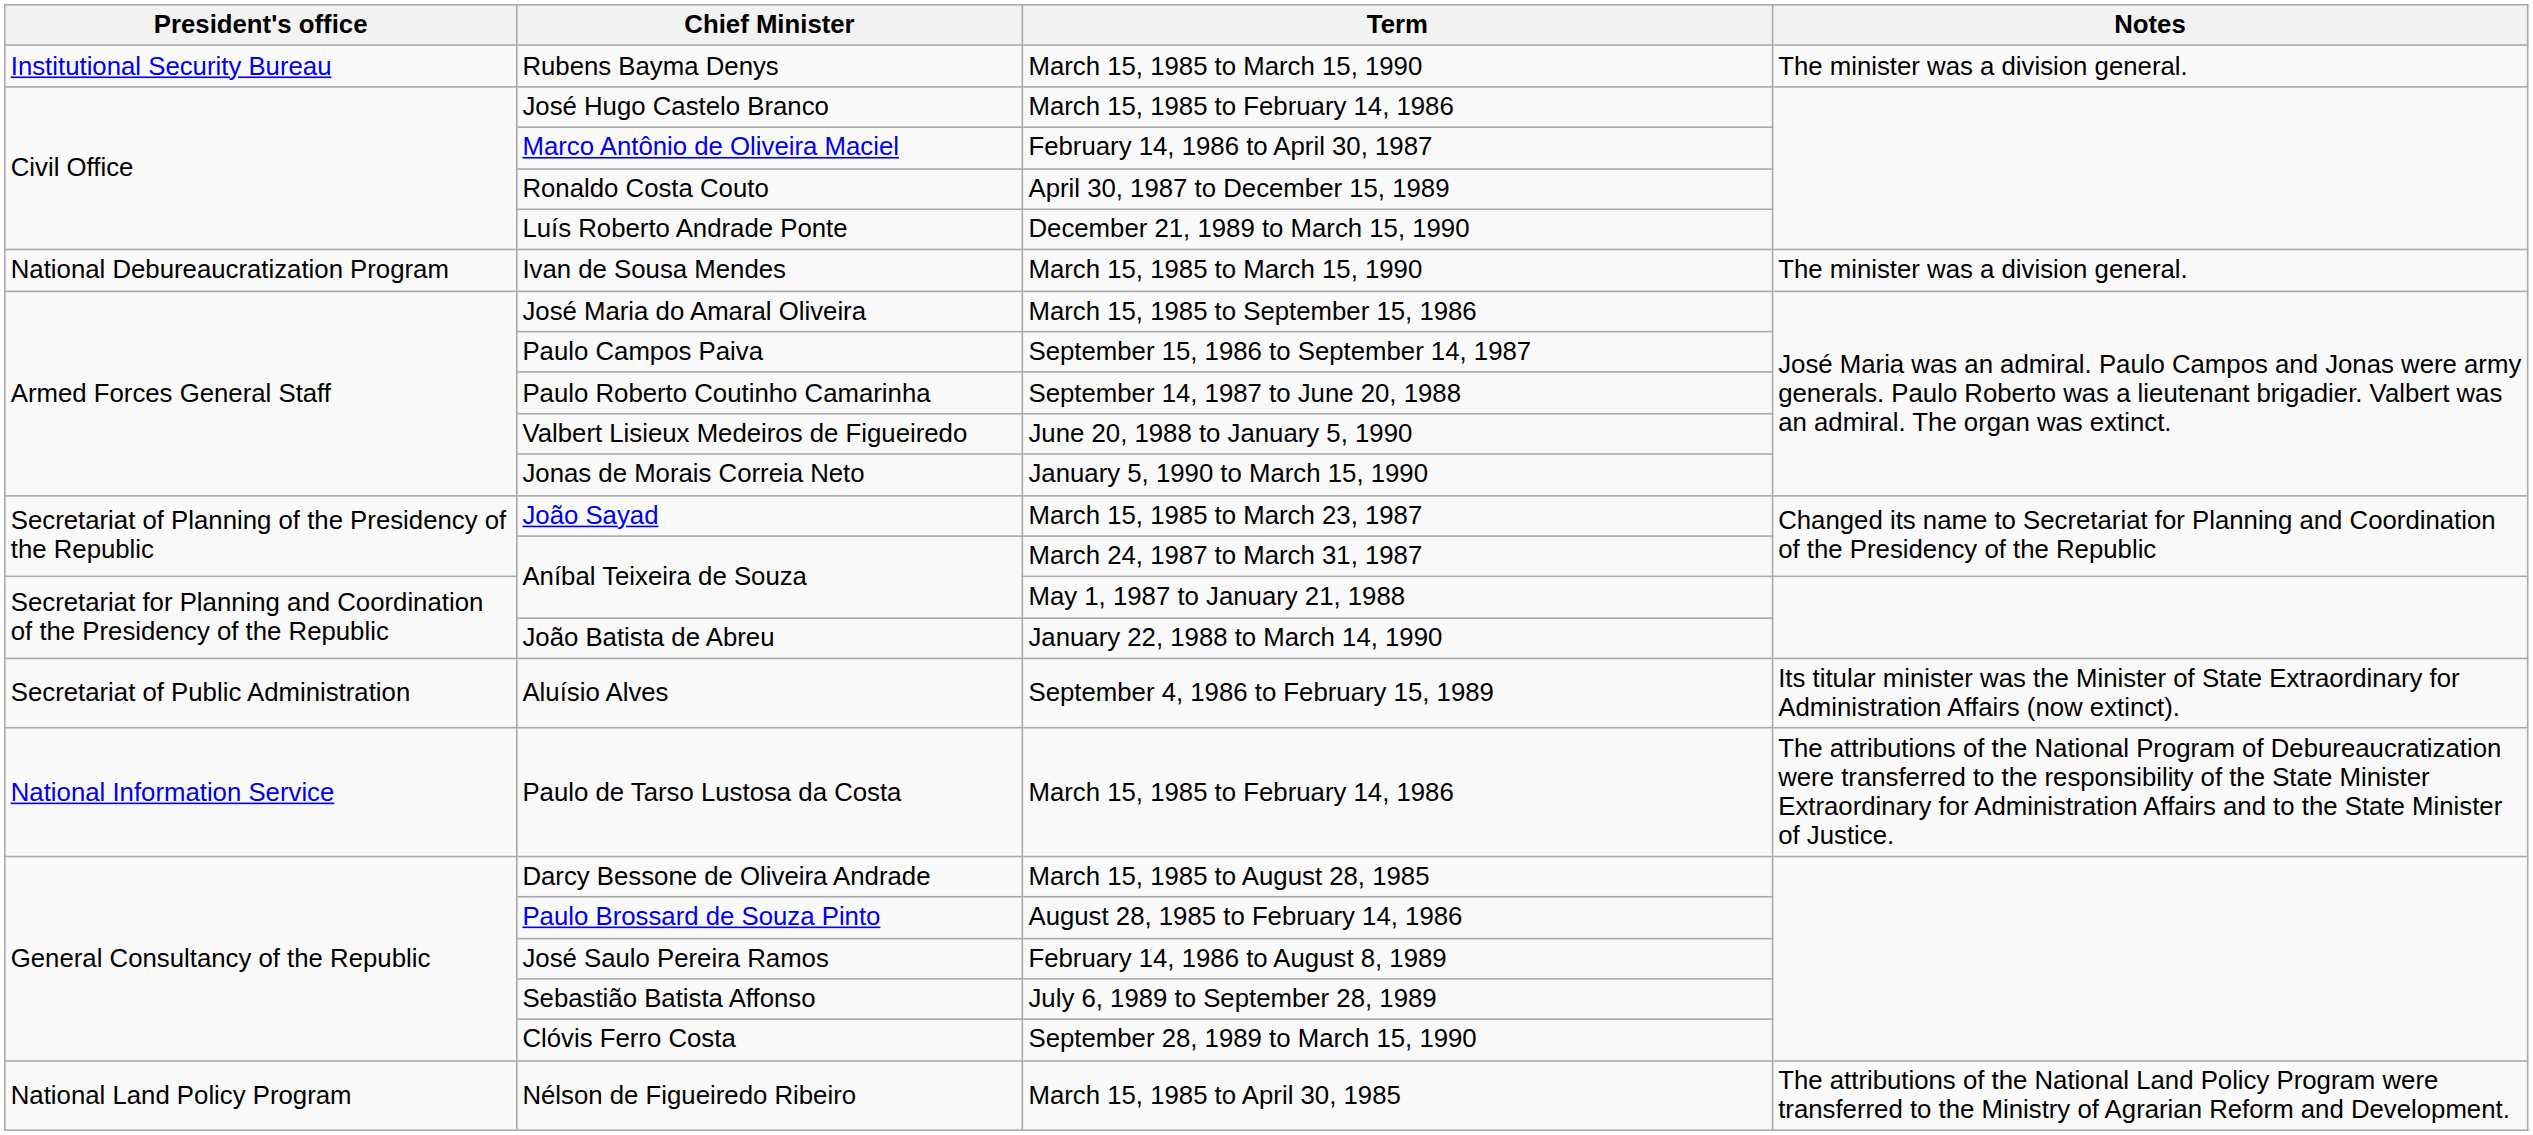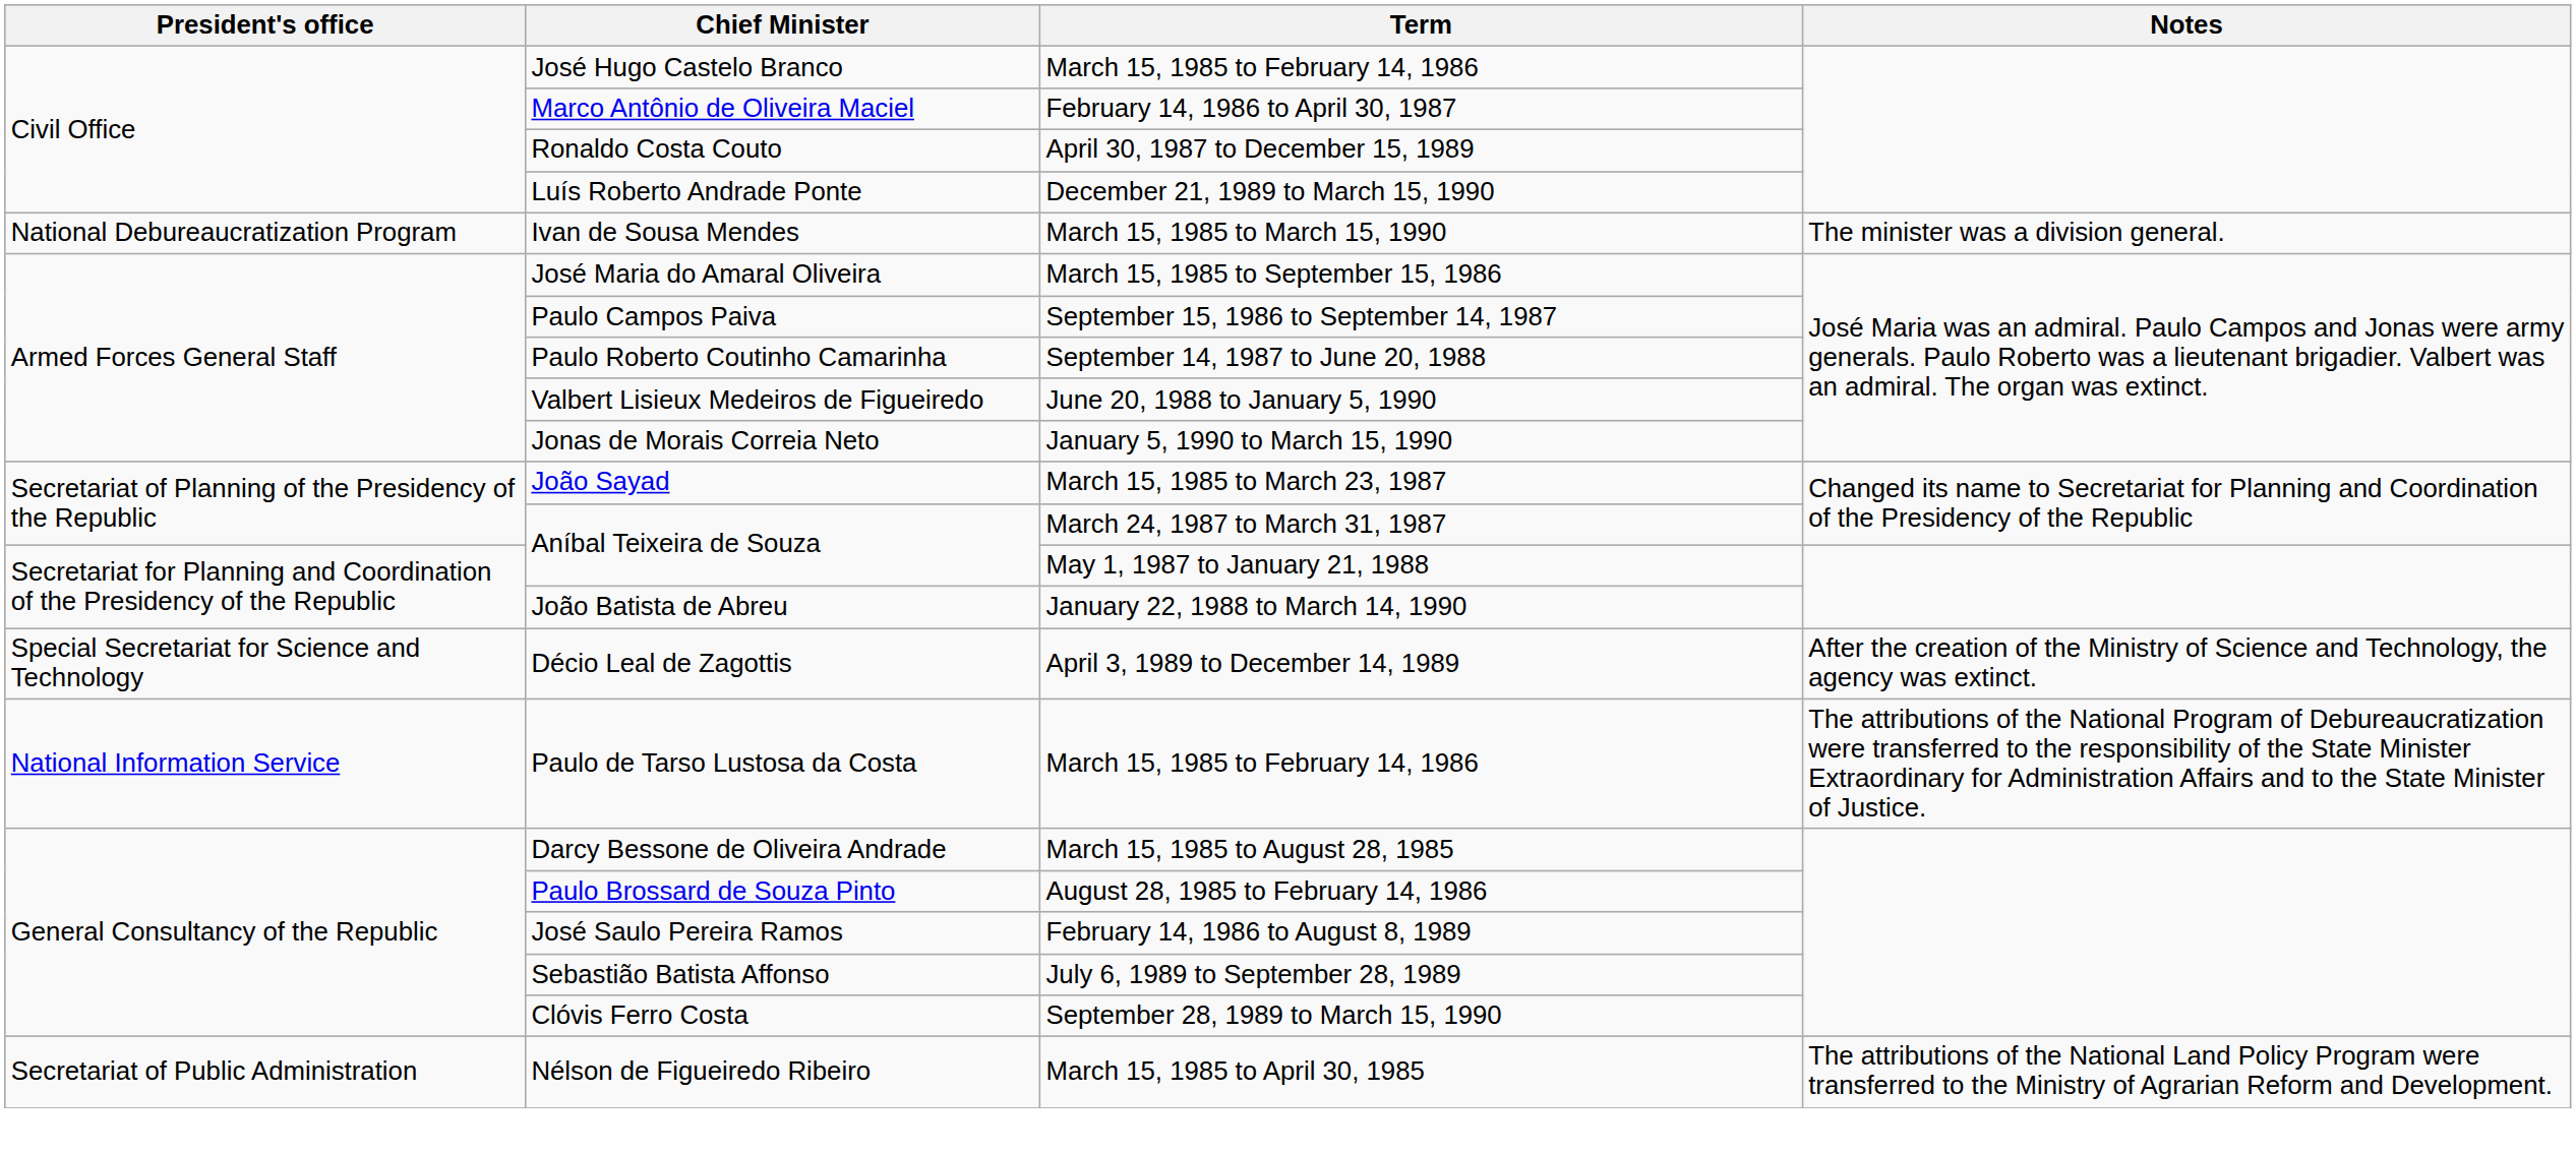 <table class="wikitable collapsible collapsed">
 <tr>
 <th style="width: 20em">President's office</th>
 <th style="width: 20em">Chief Minister</th>
 <th style="width: 30em">Term</th>
 <th style="width: 30em">Notes</th>
-</tr>
-<tr>
-<td><a href='#'>Institutional Security Bureau</a></td>
-<td>Rubens Bayma Denys</td>
-<td>March 15, 1985 to March 15, 1990</td>
-<td>The minister was a division general.</td>
 </tr>
 <tr>
 <td rowspan="4">Civil Office</td>
 <td>José Hugo Castelo Branco</td>
 <td>March 15, 1985 to February 14, 1986</td>
 <td rowspan="4"></td>
 </tr>
 <tr>
 <td><a href='#'>Marco Antônio de Oliveira Maciel</a></td>
 <td>February 14, 1986 to April 30, 1987</td>
 </tr>
 <tr>
 <td>Ronaldo Costa Couto</td>
 <td>April 30, 1987 to December 15, 1989</td>
 </tr>
 <tr>
 <td>Luís Roberto Andrade Ponte</td>
 <td>December 21, 1989 to March 15, 1990</td>
 </tr>
 <tr>
 <td>National Debureaucratization Program</td>
 <td>Ivan de Sousa Mendes</td>
 <td>March 15, 1985 to March 15, 1990</td>
 <td>The minister was a division general.</td>
 </tr>
 <tr>
 <td rowspan="5">Armed Forces General Staff</td>
 <td>José Maria do Amaral Oliveira</td>
 <td>March 15, 1985 to September 15, 1986</td>
 <td rowspan="5">José Maria was an admiral. Paulo Campos and Jonas were army generals. Paulo Roberto was a lieutenant brigadier. Valbert was an admiral. The organ was extinct.</td>
 </tr>
 <tr>
 <td>Paulo Campos Paiva</td>
 <td>September 15, 1986 to September 14, 1987</td>
 </tr>
 <tr>
 <td>Paulo Roberto Coutinho Camarinha</td>
 <td>September 14, 1987 to June 20, 1988</td>
 </tr>
 <tr>
 <td>Valbert Lisieux Medeiros de Figueiredo</td>
 <td>June 20, 1988 to January 5, 1990</td>
 </tr>
 <tr>
 <td>Jonas de Morais Correia Neto</td>
 <td>January 5, 1990 to March 15, 1990</td>
 </tr>
 <tr>
 <td rowspan="2">Secretariat of Planning of the Presidency of the Republic</td>
 <td><a href='#'>João Sayad</a></td>
 <td>March 15, 1985 to March 23, 1987</td>
 <td rowspan="2">Changed its name to Secretariat for Planning and Coordination of the Presidency of the Republic</td>
 </tr>
 <tr>
 <td rowspan="2">Aníbal Teixeira de Souza</td>
 <td>March 24, 1987 to March 31, 1987</td>
 </tr>
 <tr>
 <td rowspan="2">Secretariat for Planning and Coordination of the Presidency of the Republic</td>
 <td>May 1, 1987 to January 21, 1988</td>
 <td rowspan="2"></td>
 </tr>
 <tr>
 <td>João Batista de Abreu</td>
 <td>January 22, 1988 to March 14, 1990</td>
 </tr>
 <tr>
-<td>Secretariat of Public Administration</td>
-<td>Aluísio Alves</td>
-<td>September 4, 1986 to February 15, 1989</td>
-<td>Its titular minister was the Minister of State Extraordinary for Administration Affairs (now extinct).</td>
+<td>Special Secretariat for Science and Technology</td>
+<td>Décio Leal de Zagottis</td>
+<td>April 3, 1989 to December 14, 1989</td>
+<td>After the creation of the Ministry of Science and Technology, the agency was extinct.</td>
 </tr>
 <tr>
 <td><a href='#'>National Information Service</a></td>
 <td>Paulo de Tarso Lustosa da Costa</td>
 <td>March 15, 1985 to February 14, 1986</td>
 <td>The attributions of the National Program of Debureaucratization were transferred to the responsibility of the State Minister Extraordinary for Administration Affairs and to the State Minister of Justice.</td>
 </tr>
 <tr>
 <td rowspan="5">General Consultancy of the Republic</td>
 <td>Darcy Bessone de Oliveira Andrade</td>
 <td>March 15, 1985 to August 28, 1985</td>
 <td rowspan="5"></td>
 </tr>
 <tr>
 <td><a href='#'>Paulo Brossard de Souza Pinto</a></td>
 <td>August 28, 1985 to February 14, 1986</td>
 </tr>
 <tr>
 <td>José Saulo Pereira Ramos</td>
 <td>February 14, 1986 to August 8, 1989</td>
 </tr>
 <tr>
 <td>Sebastião Batista Affonso</td>
 <td>July 6, 1989 to September 28, 1989</td>
 </tr>
 <tr>
 <td>Clóvis Ferro Costa</td>
 <td>September 28, 1989 to March 15, 1990</td>
 </tr>
 <tr>
-<td>National Land Policy Program</td>
+<td>Secretariat of Public Administration</td>
 <td>Nélson de Figueiredo Ribeiro</td>
 <td>March 15, 1985 to April 30, 1985</td>
 <td>The attributions of the National Land Policy Program were transferred to the Ministry of Agrarian Reform and Development.</td>
 </tr>
 </table>
